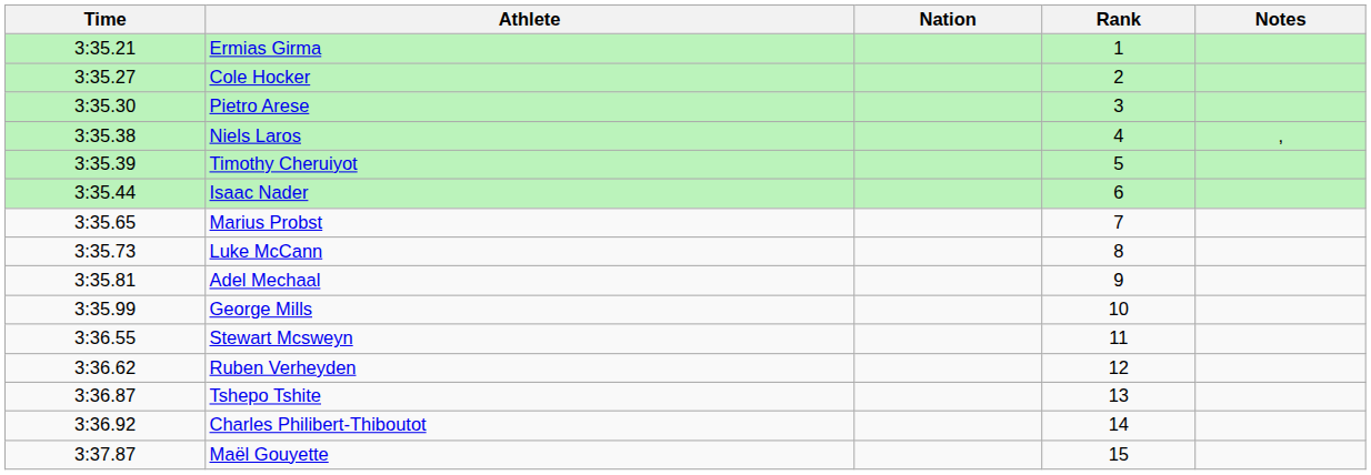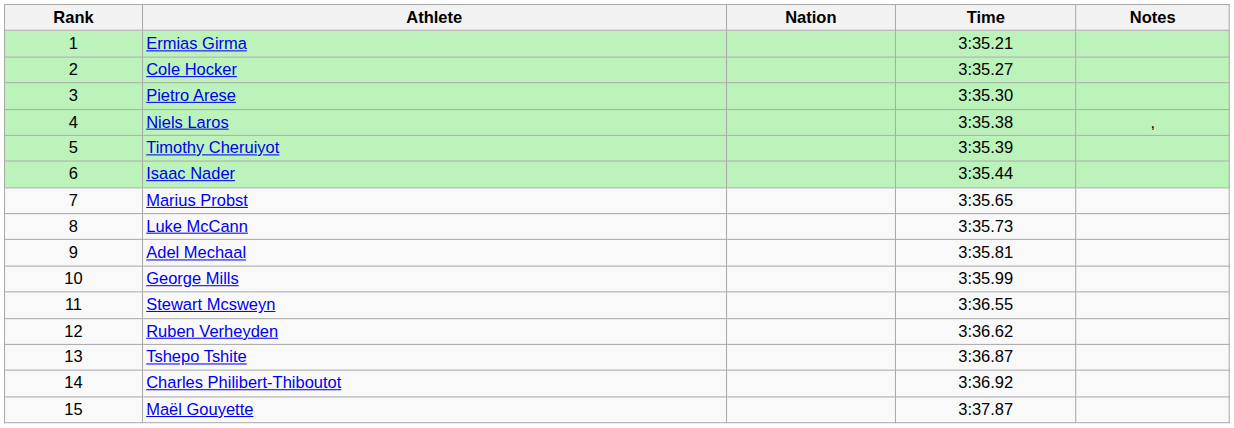 <table class="wikitable sortable" style="text-align:center;width: 60%;">
 <tr>
-<th>Time</th>
+<th>Rank</th>
 <th>Athlete</th>
 <th>Nation</th>
-<th>Rank</th>
+<th>Time</th>
 <th>Notes</th>
 </tr>
 <tr bgcolor=#bbf3bb>
-<td>3:35.21</td>
+<td>1</td>
 <td align="left"><a href='#'>Ermias Girma</a></td>
 <td align="left"></td>
-<td>1</td>
+<td>3:35.21</td>
 <td></td>
 </tr>
 <tr bgcolor=#bbf3bb>
-<td>3:35.27</td>
+<td>2</td>
 <td align="left"><a href='#'>Cole Hocker</a></td>
 <td align="left"></td>
-<td>2</td>
+<td>3:35.27</td>
 <td></td>
 </tr>
 <tr bgcolor=#bbf3bb>
-<td>3:35.30</td>
+<td>3</td>
 <td align="left"><a href='#'>Pietro Arese</a></td>
 <td align="left"></td>
-<td>3</td>
+<td>3:35.30</td>
 <td></td>
 </tr>
 <tr bgcolor=#bbf3bb>
-<td>3:35.38</td>
+<td>4</td>
 <td align="left"><a href='#'>Niels Laros</a></td>
 <td align="left"></td>
-<td>4</td>
+<td>3:35.38</td>
 <td>, </td>
 </tr>
 <tr bgcolor=#bbf3bb>
-<td>3:35.39</td>
+<td>5</td>
 <td align="left"><a href='#'>Timothy Cheruiyot</a></td>
 <td align="left"></td>
-<td>5</td>
+<td>3:35.39</td>
 <td></td>
 </tr>
 <tr bgcolor=#bbf3bb>
-<td>3:35.44</td>
+<td>6</td>
 <td align="left"><a href='#'>Isaac Nader</a></td>
 <td align="left"></td>
-<td>6</td>
+<td>3:35.44</td>
 <td></td>
 </tr>
 <tr>
-<td>3:35.65</td>
+<td>7</td>
 <td align="left"><a href='#'>Marius Probst</a></td>
 <td align="left"></td>
-<td>7</td>
+<td>3:35.65</td>
 <td></td>
 </tr>
 <tr>
-<td>3:35.73</td>
+<td>8</td>
 <td align="left"><a href='#'>Luke McCann</a></td>
 <td align="left"></td>
-<td>8</td>
+<td>3:35.73</td>
 <td></td>
 </tr>
 <tr>
-<td>3:35.81</td>
+<td>9</td>
 <td align="left"><a href='#'>Adel Mechaal</a></td>
 <td align="left"></td>
-<td>9</td>
+<td>3:35.81</td>
 <td></td>
 </tr>
 <tr>
-<td>3:35.99</td>
+<td>10</td>
 <td align="left"><a href='#'>George Mills</a></td>
 <td align="left"></td>
-<td>10</td>
+<td>3:35.99</td>
 <td></td>
 </tr>
 <tr>
-<td>3:36.55</td>
+<td>11</td>
 <td align="left"><a href='#'>Stewart Mcsweyn</a></td>
 <td align="left"></td>
-<td>11</td>
+<td>3:36.55</td>
 <td></td>
 </tr>
 <tr>
-<td>3:36.62</td>
+<td>12</td>
 <td align="left"><a href='#'>Ruben Verheyden</a></td>
 <td align="left"></td>
-<td>12</td>
+<td>3:36.62</td>
 <td></td>
 </tr>
 <tr>
-<td>3:36.87</td>
+<td>13</td>
 <td align="left"><a href='#'>Tshepo Tshite</a></td>
 <td align="left"></td>
-<td>13</td>
+<td>3:36.87</td>
 <td></td>
 </tr>
 <tr>
-<td>3:36.92</td>
+<td>14</td>
 <td align="left"><a href='#'>Charles Philibert-Thiboutot</a></td>
 <td align="left"></td>
-<td>14</td>
+<td>3:36.92</td>
 <td></td>
 </tr>
 <tr>
-<td>3:37.87</td>
+<td>15</td>
 <td align="left"><a href='#'>Maël Gouyette</a></td>
 <td align="left"></td>
-<td>15</td>
+<td>3:37.87</td>
 <td></td>
 </tr>
 </table>
